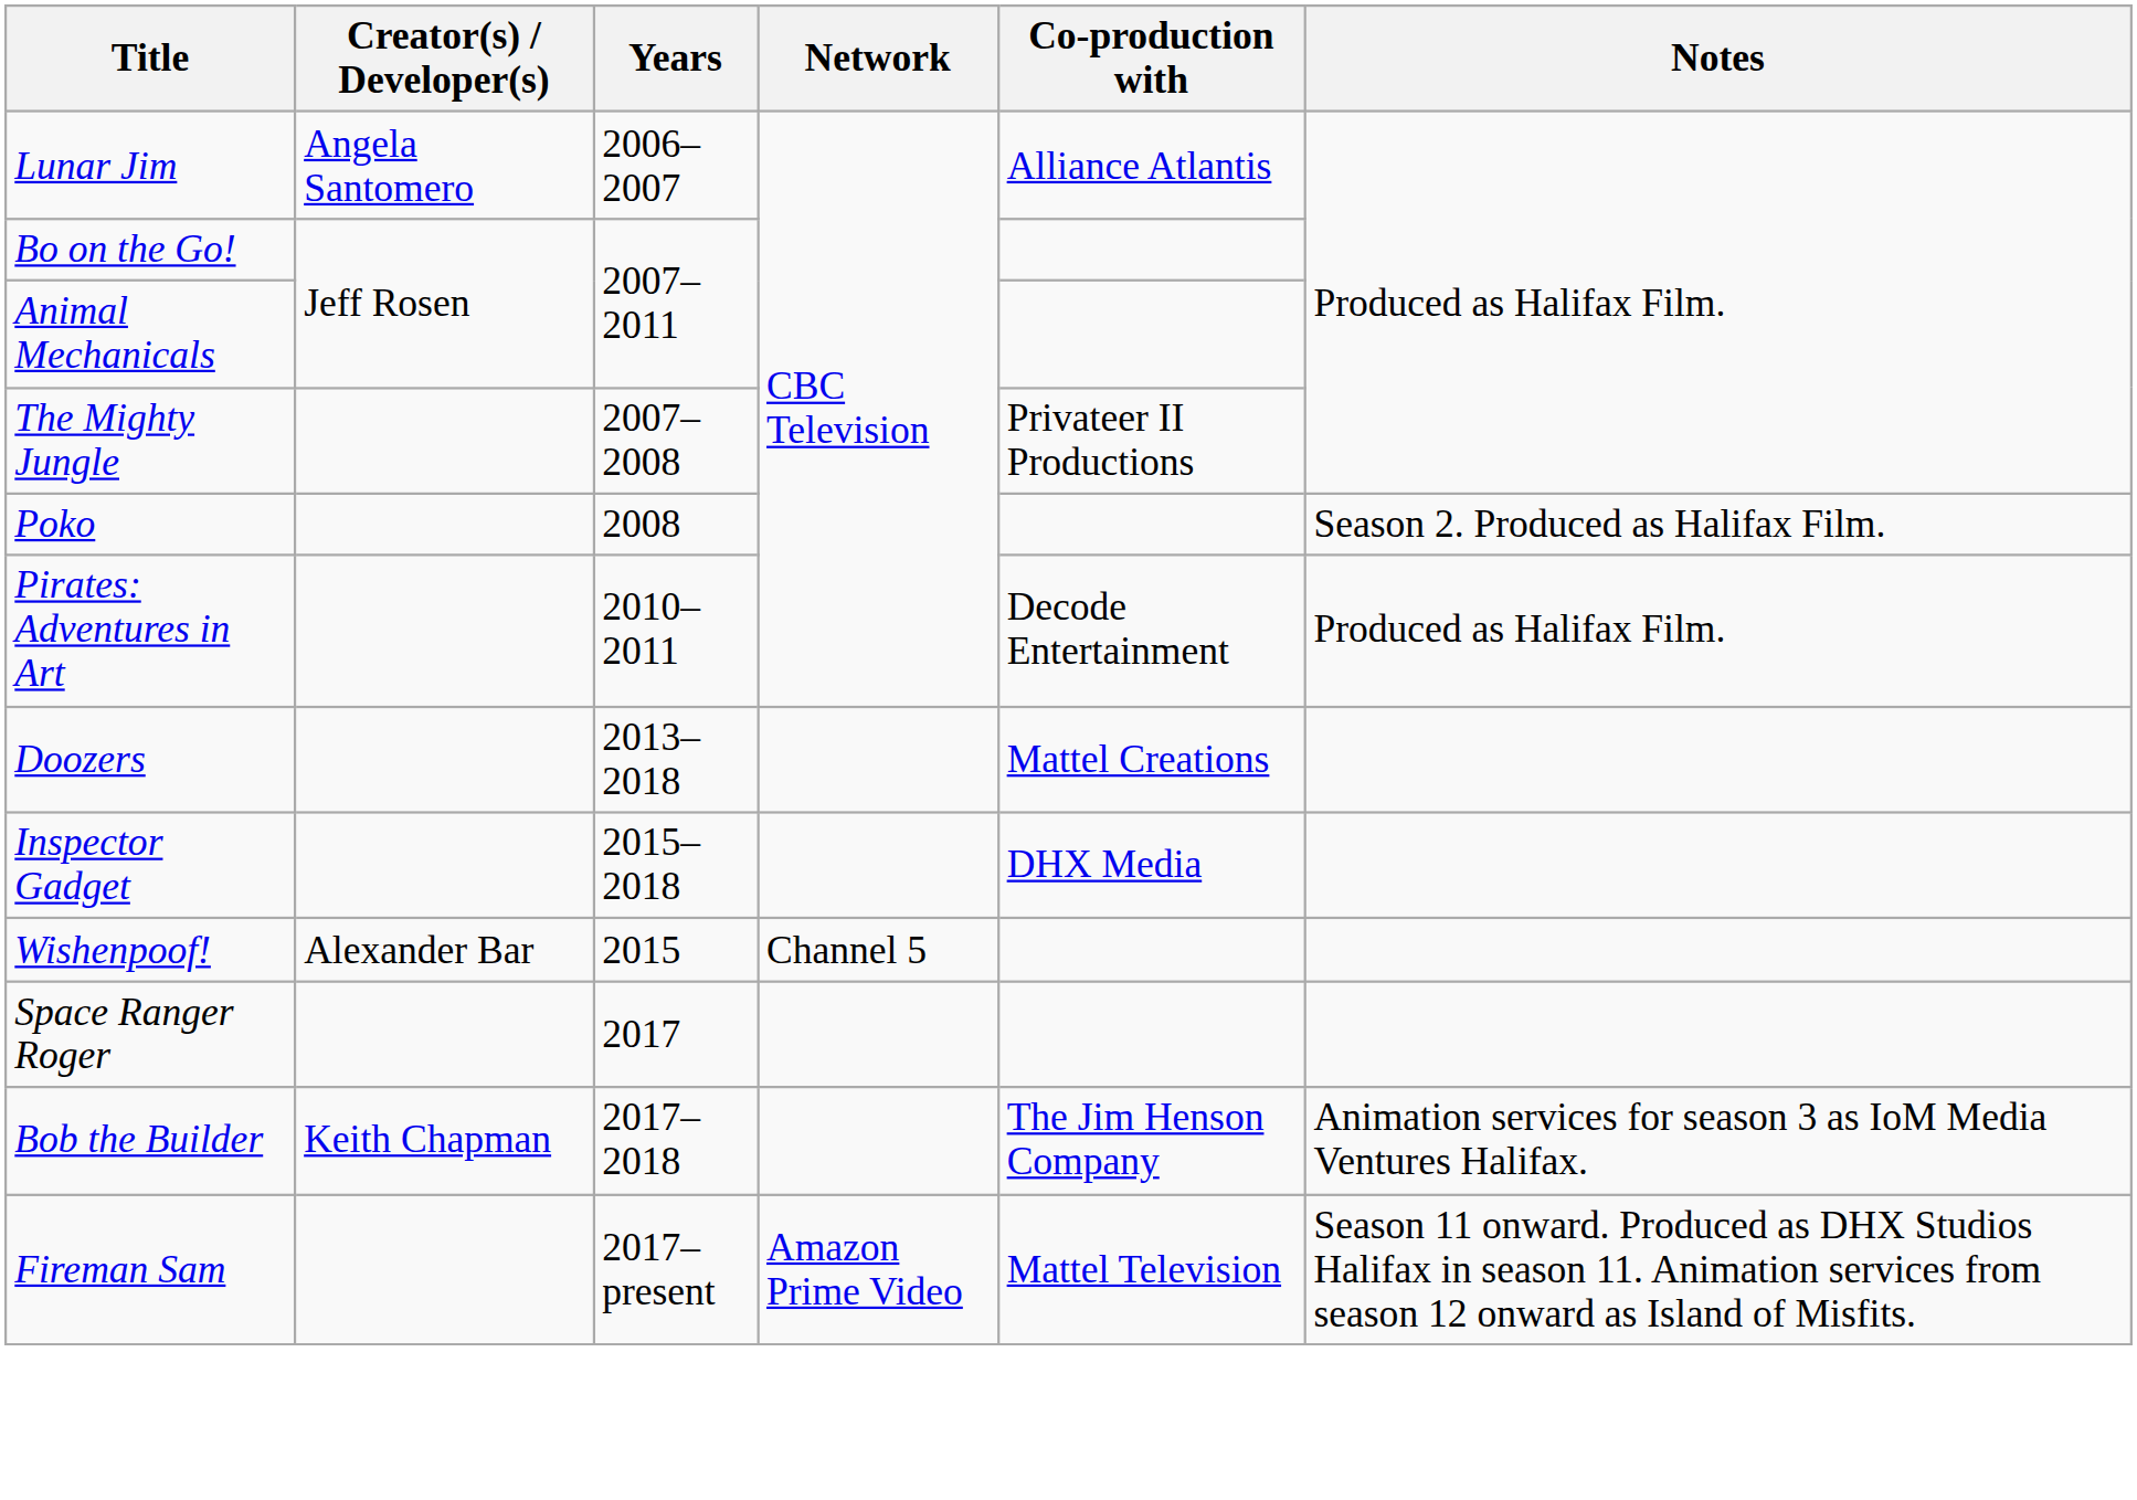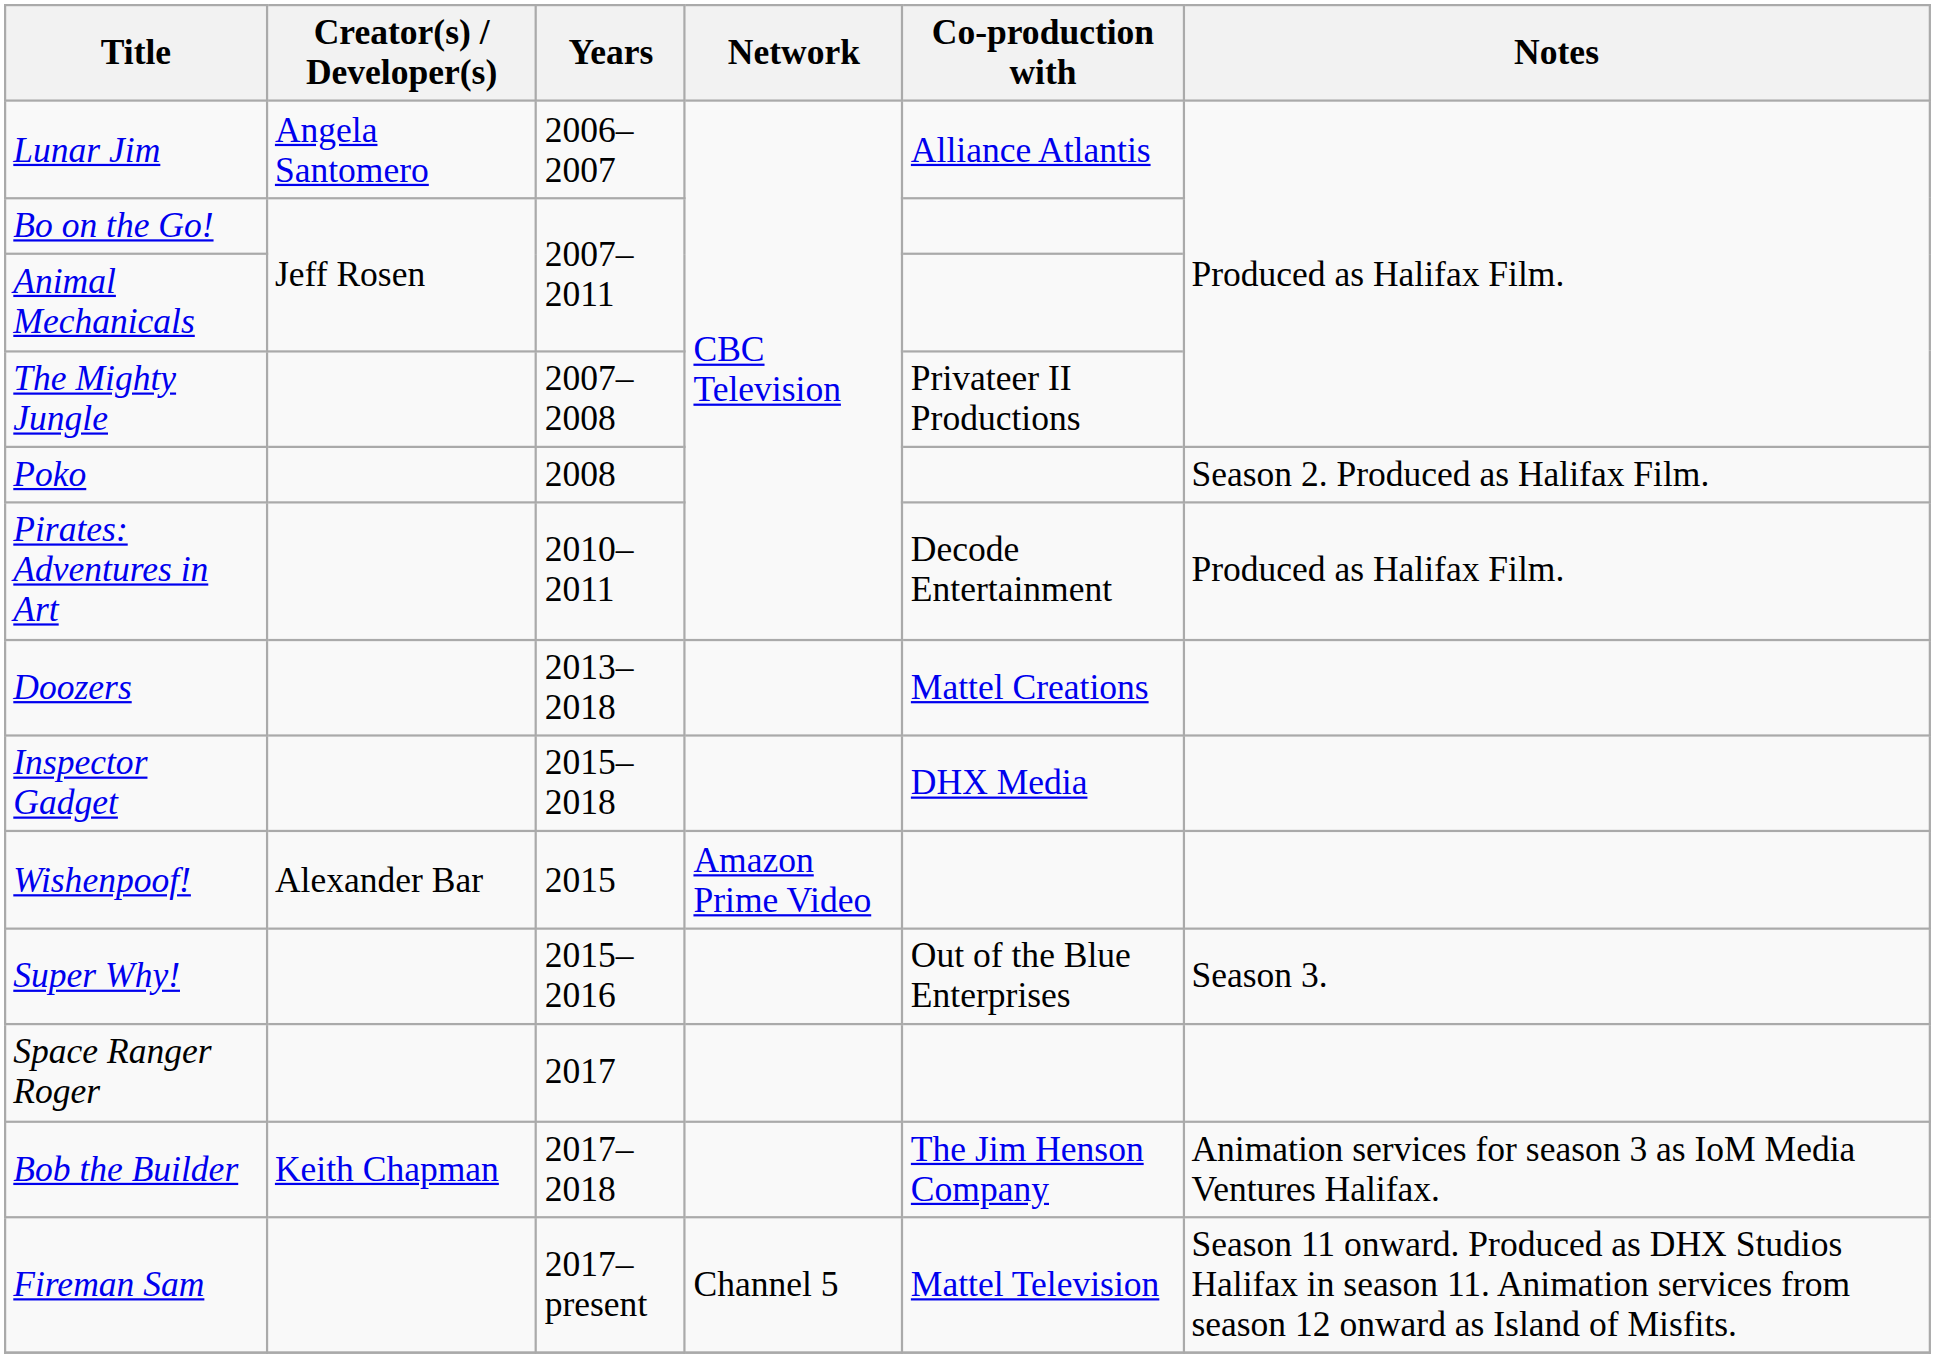 <table class="wikitable">
 <tr>
 <th>Title</th>
 <th>Creator(s) / Developer(s)</th>
 <th>Years</th>
 <th>Network</th>
 <th>Co-production with</th>
 <th>Notes</th>
 </tr>
 <tr>
 <td><em><a href='#'>Lunar Jim</a></em></td>
 <td><a href='#'>Angela Santomero</a></td>
 <td>2006–2007</td>
 <td rowspan="6"><a href='#'>CBC Television</a></td>
 <td><a href='#'>Alliance Atlantis</a></td>
 <td rowspan="4">Produced as Halifax Film.</td>
 </tr>
 <tr>
 <td><em><a href='#'>Bo on the Go!</a></em></td>
 <td rowspan="2">Jeff Rosen</td>
 <td rowspan="2">2007–2011</td>
 <td></td>
 </tr>
 <tr>
 <td><em><a href='#'>Animal Mechanicals</a></em></td>
 <td></td>
 </tr>
 <tr>
 <td><em><a href='#'>The Mighty Jungle</a></em></td>
 <td></td>
 <td>2007–2008</td>
 <td>Privateer II Productions</td>
 </tr>
 <tr>
 <td><em><a href='#'>Poko</a></em></td>
 <td></td>
 <td>2008</td>
 <td></td>
 <td>Season 2. Produced as Halifax Film.</td>
 </tr>
 <tr>
 <td><em><a href='#'>Pirates: Adventures in Art</a></em></td>
 <td></td>
 <td>2010–2011</td>
 <td>Decode Entertainment</td>
 <td>Produced as Halifax Film.</td>
 </tr>
 <tr>
 <td><em><a href='#'>Doozers</a></em></td>
 <td></td>
 <td>2013–2018</td>
 <td></td>
 <td><a href='#'>Mattel Creations</a></td>
 <td></td>
 </tr>
 <tr>
 <td><em><a href='#'>Inspector Gadget</a></em></td>
 <td></td>
 <td>2015–2018</td>
 <td></td>
 <td><a href='#'>DHX Media</a></td>
 <td></td>
 </tr>
 <tr>
 <td><em><a href='#'>Wishenpoof!</a></em></td>
 <td>Alexander Bar</td>
 <td>2015</td>
-<td>Channel 5</td>
+<td><a href='#'>Amazon Prime Video</a></td>
 <td></td>
 <td></td>
+</tr>
+<tr>
+<td><em><a href='#'>Super Why!</a></em></td>
+<td></td>
+<td>2015–2016</td>
+<td></td>
+<td>Out of the Blue Enterprises</td>
+<td>Season 3.</td>
 </tr>
 <tr>
 <td><em>Space Ranger Roger</em></td>
 <td></td>
 <td>2017</td>
 <td></td>
 <td></td>
 <td></td>
 </tr>
 <tr>
 <td><em><a href='#'>Bob the Builder</a></em></td>
 <td><a href='#'>Keith Chapman</a></td>
 <td>2017–2018</td>
 <td></td>
 <td><a href='#'>The Jim Henson Company</a></td>
 <td>Animation services for season 3 as IoM Media Ventures Halifax.</td>
 </tr>
 <tr>
 <td><em><a href='#'>Fireman Sam</a></em></td>
 <td></td>
 <td>2017–present</td>
-<td><a href='#'>Amazon Prime Video</a></td>
+<td>Channel 5</td>
 <td><a href='#'>Mattel Television</a></td>
 <td>Season 11 onward. Produced as DHX Studios Halifax in season 11. Animation services from season 12 onward as Island of Misfits.</td>
 </tr>
 <tr>
 </tr>
 </table>
